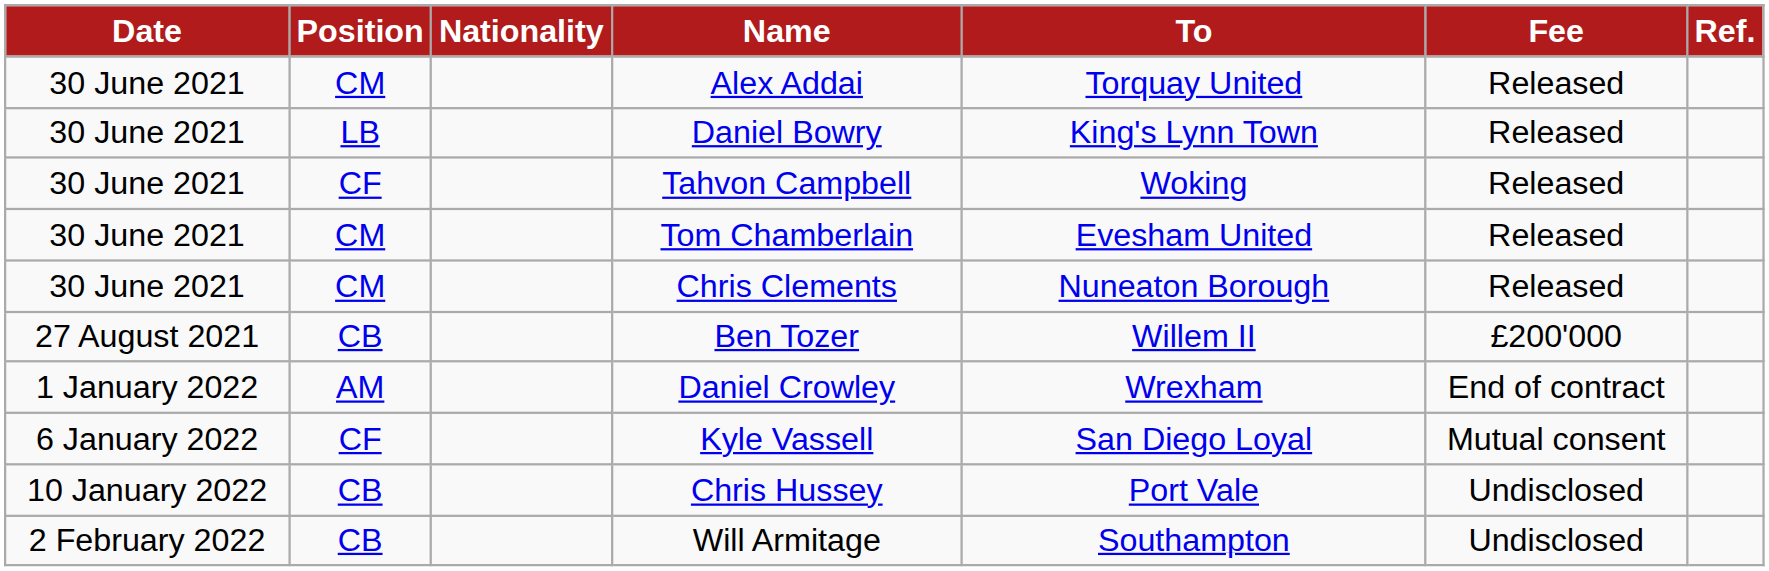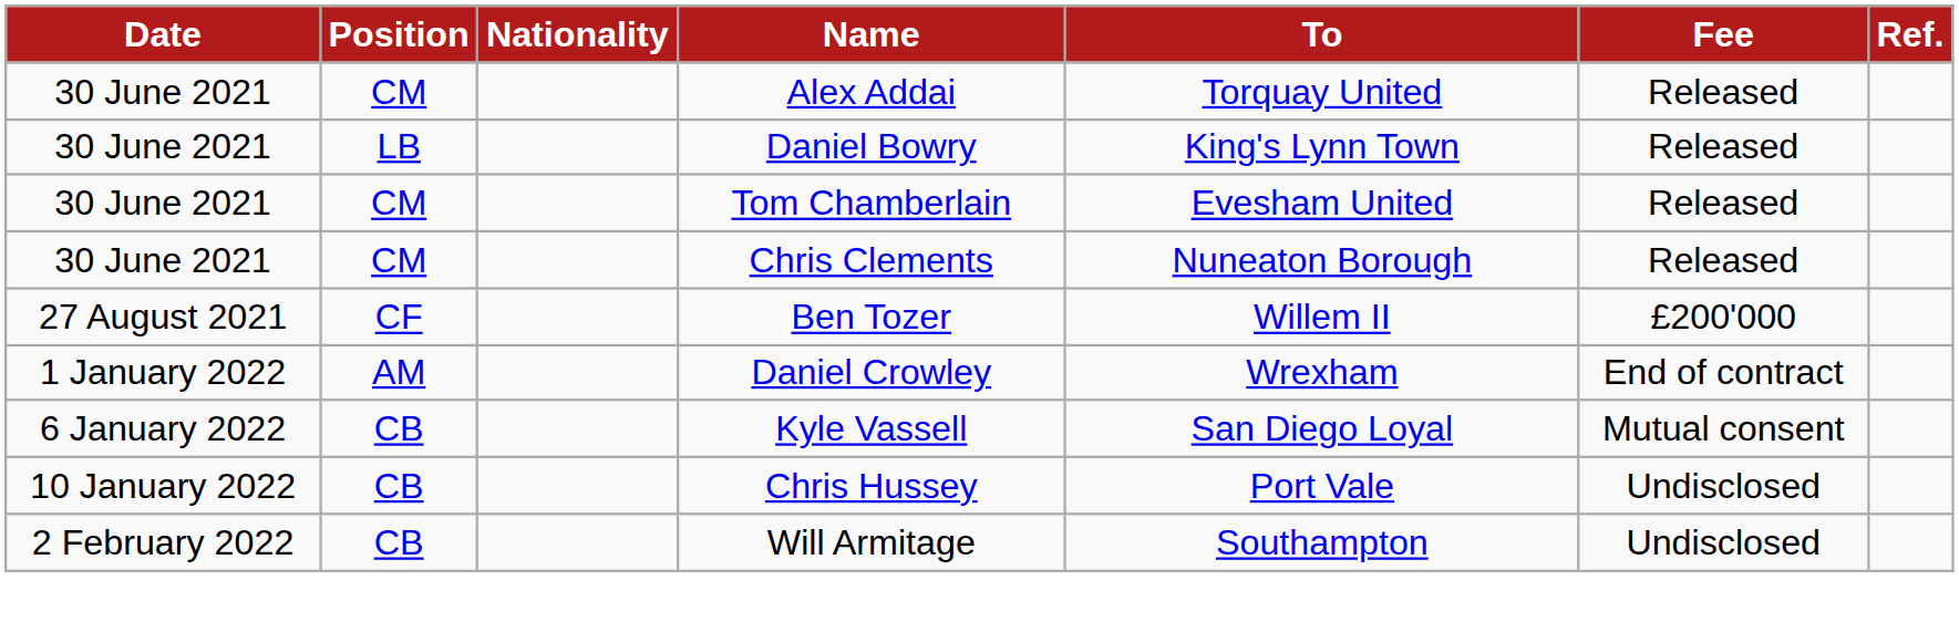 <table class="wikitable"  style="text-align:center; font-size:90%; ">
 <tr>
 <th style="background:#B11B1B;color:#fff; width:120px;">Date</th>
 <th style="background:#B11B1B;color:#fff; width:50px;">Position</th>
 <th style="background:#B11B1B;color:#fff; width:50px;">Nationality</th>
 <th style="background:#B11B1B;color:#fff; width:150px;">Name</th>
 <th style="background:#B11B1B;color:#fff; width:200px;">To</th>
 <th style="background:#B11B1B;color:#fff; width:110px;">Fee</th>
 <th style="background:#B11B1B;color:#fff; width:25px;">Ref.</th>
 </tr>
 <tr>
 <td>30 June 2021</td>
 <td><a href='#'>CM</a></td>
 <td></td>
 <td><a href='#'>Alex Addai</a></td>
 <td> <a href='#'>Torquay United</a></td>
 <td>Released</td>
 <td></td>
 </tr>
 <tr>
 <td>30 June 2021</td>
 <td><a href='#'>LB</a></td>
 <td></td>
 <td><a href='#'>Daniel Bowry</a></td>
 <td> <a href='#'>King's Lynn Town</a></td>
 <td>Released</td>
 <td></td>
 </tr>
 <tr>
 <td>30 June 2021</td>
-<td><a href='#'>CF</a></td>
-<td></td>
-<td><a href='#'>Tahvon Campbell</a></td>
-<td> <a href='#'>Woking</a></td>
-<td>Released</td>
-<td></td>
-</tr>
-<tr>
-<td>30 June 2021</td>
 <td><a href='#'>CM</a></td>
 <td></td>
 <td><a href='#'>Tom Chamberlain</a></td>
 <td> <a href='#'>Evesham United</a></td>
 <td>Released</td>
 <td></td>
 </tr>
 <tr>
 <td>30 June 2021</td>
 <td><a href='#'>CM</a></td>
 <td></td>
 <td><a href='#'>Chris Clements</a></td>
 <td> <a href='#'>Nuneaton Borough</a></td>
 <td>Released</td>
 <td></td>
 </tr>
 <tr>
 <td>27 August 2021</td>
-<td><a href='#'>CB</a></td>
+<td><a href='#'>CF</a></td>
 <td></td>
 <td><a href='#'>Ben Tozer</a></td>
 <td> <a href='#'>Willem II</a></td>
 <td>£200'000</td>
 <td></td>
 </tr>
 <tr>
 <td>1 January 2022</td>
 <td><a href='#'>AM</a></td>
 <td></td>
 <td><a href='#'>Daniel Crowley</a></td>
 <td> <a href='#'>Wrexham</a></td>
 <td>End of contract</td>
 <td></td>
 </tr>
 <tr>
 <td>6 January 2022</td>
-<td><a href='#'>CF</a></td>
+<td><a href='#'>CB</a></td>
 <td></td>
 <td><a href='#'>Kyle Vassell</a></td>
 <td> <a href='#'>San Diego Loyal</a></td>
 <td>Mutual consent</td>
 <td></td>
 </tr>
 <tr>
 <td>10 January 2022</td>
 <td><a href='#'>CB</a></td>
 <td></td>
 <td><a href='#'>Chris Hussey</a></td>
 <td> <a href='#'>Port Vale</a></td>
 <td>Undisclosed</td>
 <td></td>
 </tr>
 <tr>
 <td>2 February 2022</td>
 <td><a href='#'>CB</a></td>
 <td></td>
 <td>Will Armitage</td>
 <td> <a href='#'>Southampton</a></td>
 <td>Undisclosed</td>
 <td></td>
 </tr>
 </table>
